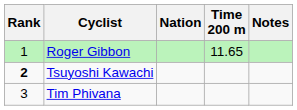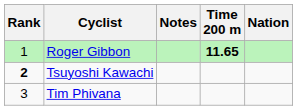 <table class="wikitable sortable" style="text-align:center">
 <tr>
 <th>Rank</th>
 <th>Cyclist</th>
+<th>Notes</th>
+<th>Time<br>200 m</th>
 <th>Nation</th>
-<th>Time<br>200 m</th>
-<th>Notes</th>
 </tr>
 <tr bgcolor=bbf3bb>
 <td>1</td>
 <td align=left><a href='#'>Roger Gibbon</a></td>
+<td></td>
+<td><strong>11.65</strong></td>
 <td align=left></td>
-<td>11.65</td>
-<td></td>
 </tr>
 <tr>
 <td><strong>2</strong></td>
 <td align=left><a href='#'>Tsuyoshi Kawachi</a></td>
-<td align=left></td>
 <td></td>
 <td></td>
+<td align=left></td>
 </tr>
 <tr>
 <td>3</td>
 <td align=left><a href='#'>Tim Phivana</a></td>
-<td align=left></td>
 <td></td>
 <td></td>
+<td align=left></td>
 </tr>
 </table>
